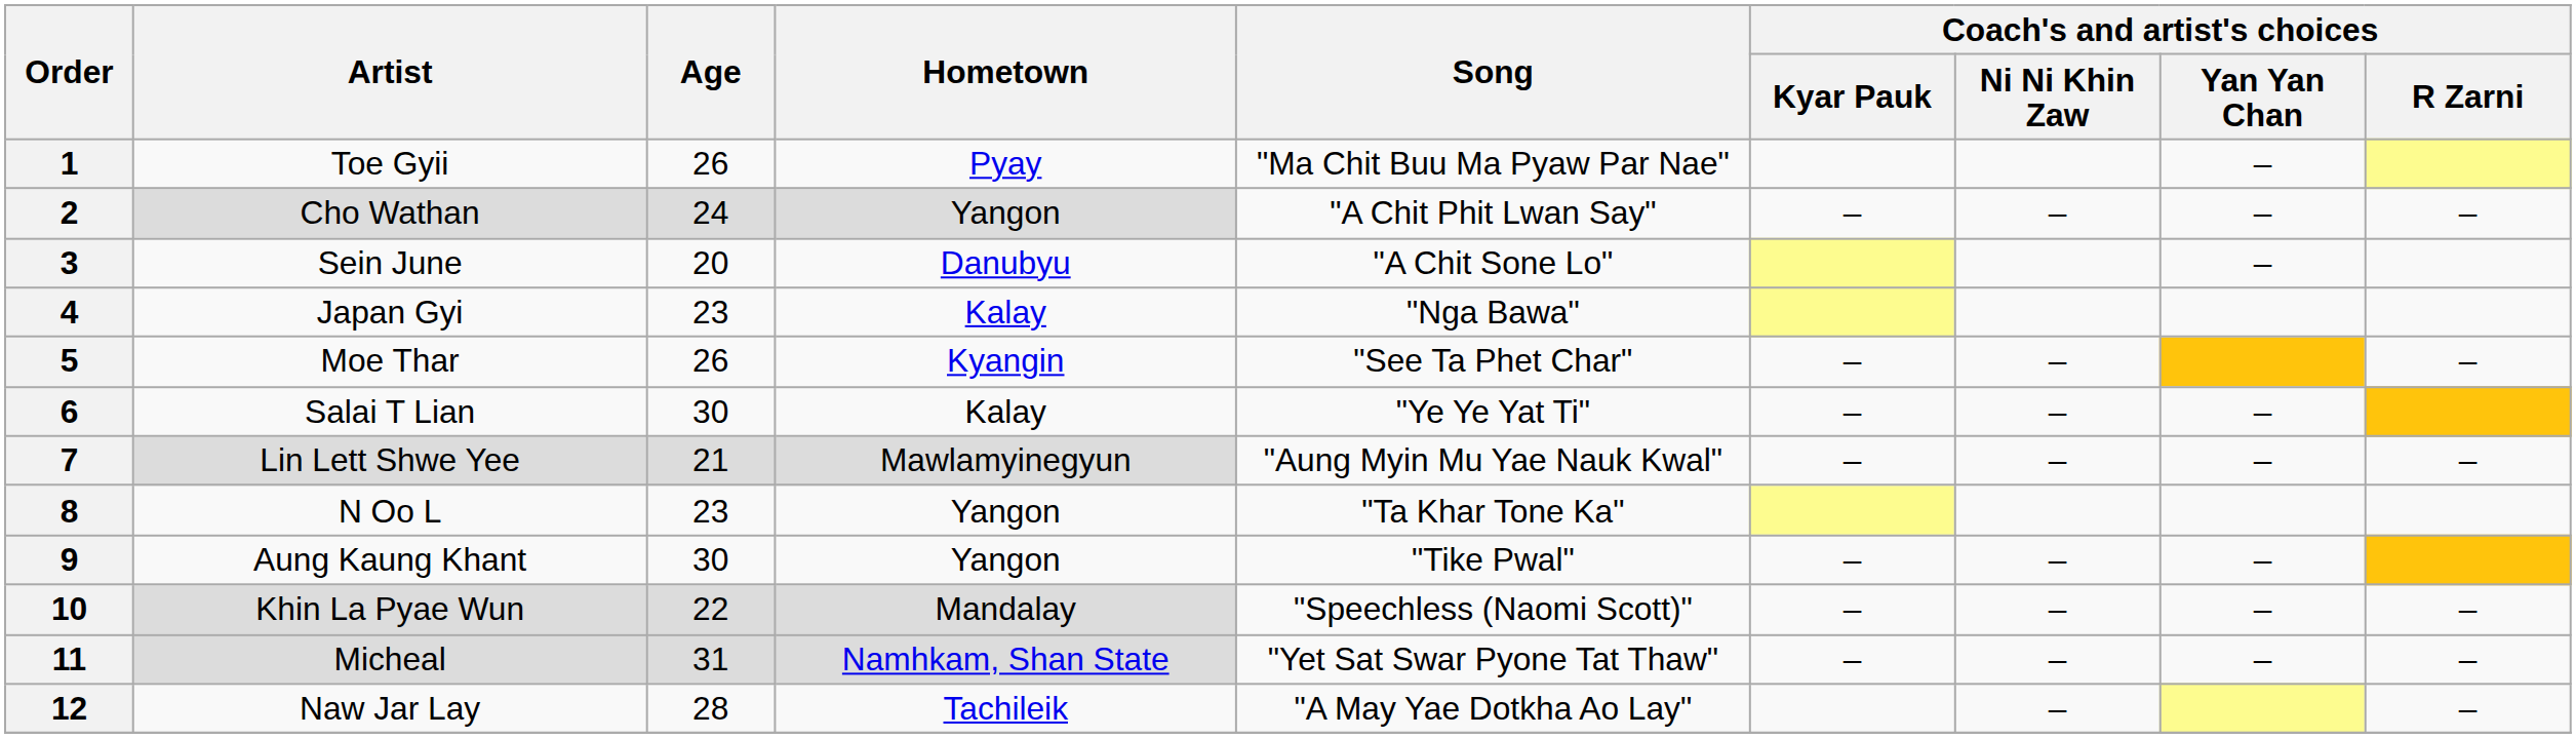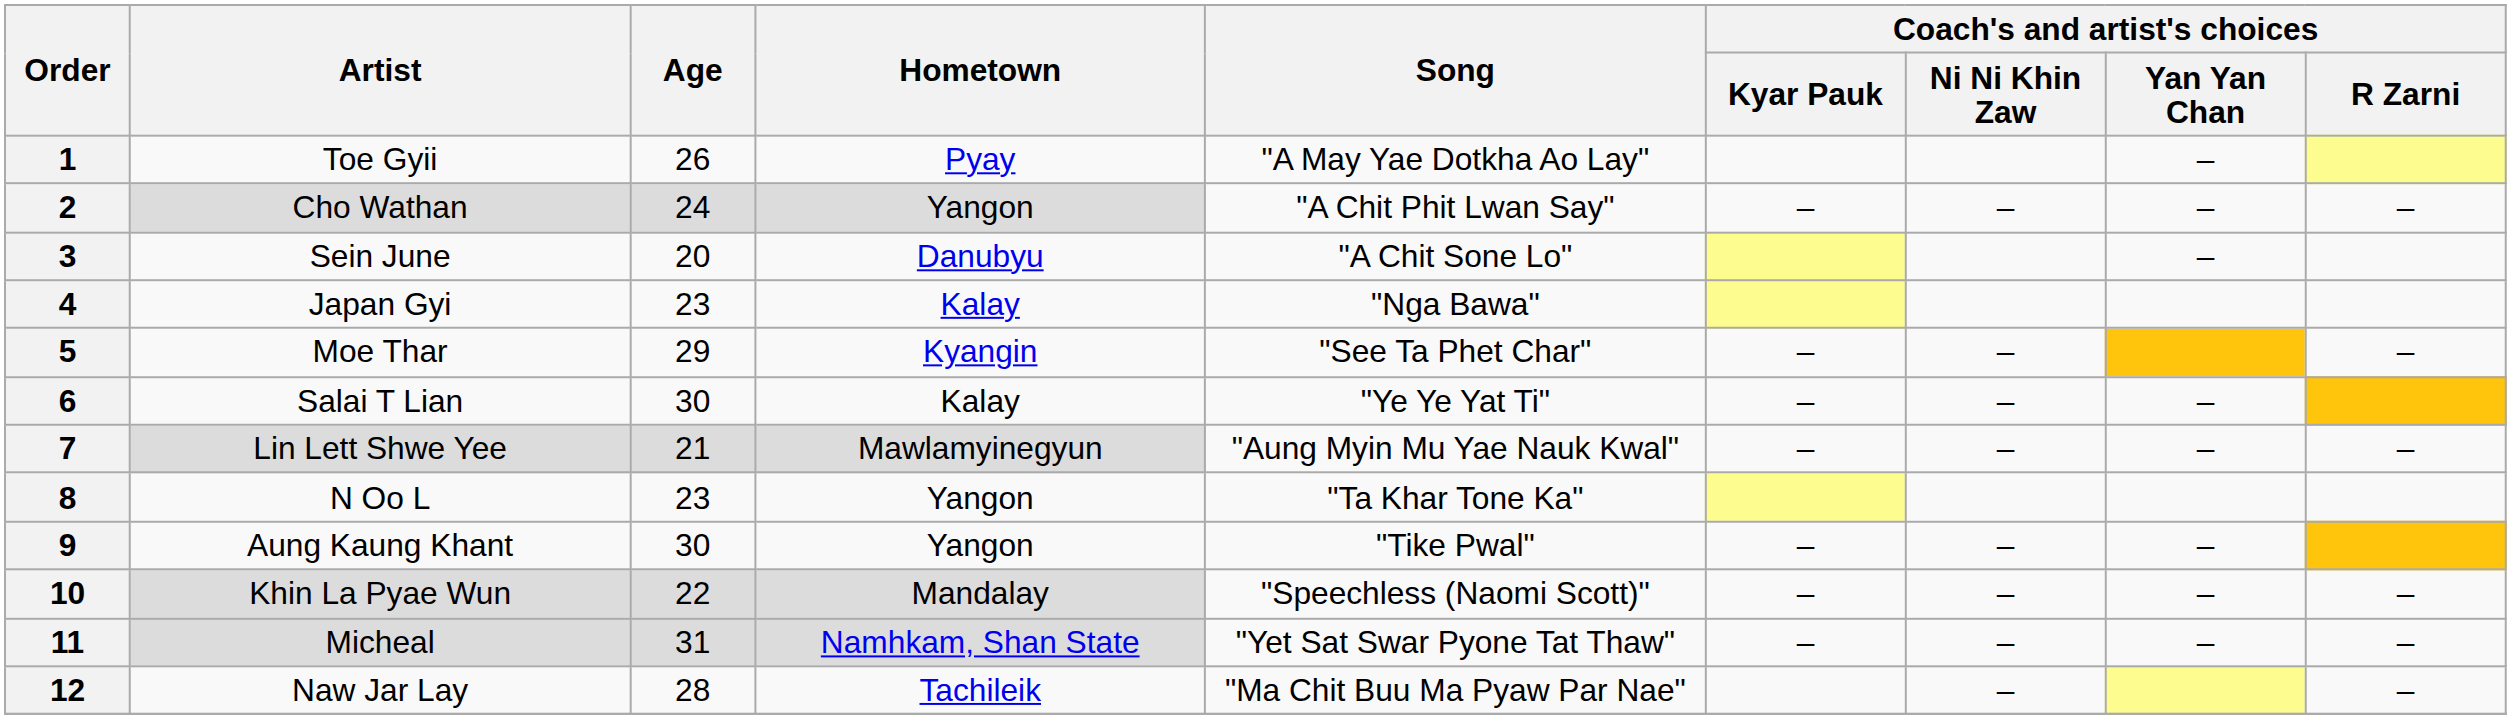 <table class="wikitable" style="text-align:center; line-height:17px; width:100%;">
 <tr>
 <th scope="col" rowspan="2" width="05%">Order</th>
 <th scope="col" rowspan="2" width="20%">Artist</th>
 <th scope="col" rowspan="2" width="05%">Age</th>
 <th scope="col" rowspan="2" width="18%">Hometown</th>
 <th scope="col" rowspan="2" width="20%">Song</th>
 <th scope="col" colspan="4" width="32%">Coach's and artist's choices</th>
 </tr>
 <tr>
 <th width="08%">Kyar Pauk</th>
 <th width="08%">Ni Ni Khin Zaw</th>
 <th width="08%">Yan Yan Chan</th>
 <th width="08%">R Zarni</th>
 </tr>
 <tr>
 <th>1</th>
 <td>Toe Gyii</td>
 <td>26</td>
 <td><a href='#'>Pyay</a></td>
-<td>"Ma Chit Buu Ma Pyaw Par Nae"</td>
+<td>"A May Yae Dotkha Ao Lay"</td>
 <td><strong></strong></td>
 <td><strong></strong></td>
 <td>–</td>
 <td style="background:#fdfc8f;"><strong></strong></td>
 </tr>
 <tr>
 <th>2</th>
 <td style="background:#DCDCDC;">Cho Wathan</td>
 <td style="background:#DCDCDC;">24</td>
 <td style="background:#DCDCDC;">Yangon</td>
 <td>"A Chit Phit Lwan Say"</td>
 <td>–</td>
 <td>–</td>
 <td>–</td>
 <td>–</td>
 </tr>
 <tr>
 <th>3</th>
 <td>Sein June</td>
 <td>20</td>
 <td><a href='#'>Danubyu</a></td>
 <td>"A Chit Sone Lo"</td>
 <td style="background:#fdfc8f;"><strong></strong></td>
 <td><strong></strong></td>
 <td>–</td>
 <td><strong></strong></td>
 </tr>
 <tr>
 <th>4</th>
 <td>Japan Gyi</td>
 <td>23</td>
 <td><a href='#'>Kalay</a></td>
 <td>"Nga Bawa"</td>
 <td style="background:#fdfc8f;"><strong></strong></td>
 <td><strong></strong></td>
 <td><strong></strong></td>
 <td><strong></strong></td>
 </tr>
 <tr>
 <th>5</th>
 <td>Moe Thar</td>
-<td>26</td>
+<td>29</td>
 <td><a href='#'>Kyangin</a></td>
 <td>"See Ta Phet Char"</td>
 <td>–</td>
 <td>–</td>
 <td style="background:#FFC40C;"><strong></strong></td>
 <td>–</td>
 </tr>
 <tr>
 <th>6</th>
 <td>Salai T Lian</td>
 <td>30</td>
 <td>Kalay</td>
 <td>"Ye Ye Yat Ti"</td>
 <td>–</td>
 <td>–</td>
 <td>–</td>
 <td style="background:#FFC40C;"><strong></strong></td>
 </tr>
 <tr>
 <th>7</th>
 <td style="background:#DCDCDC;">Lin Lett Shwe Yee</td>
 <td style="background:#DCDCDC;">21</td>
 <td style="background:#DCDCDC;">Mawlamyinegyun</td>
 <td>"Aung Myin Mu Yae Nauk Kwal"</td>
 <td>–</td>
 <td>–</td>
 <td>–</td>
 <td>–</td>
 </tr>
 <tr>
 <th>8</th>
 <td>N Oo L</td>
 <td>23</td>
 <td>Yangon</td>
 <td>"Ta Khar Tone Ka"</td>
 <td style="background:#fdfc8f;"><strong></strong></td>
 <td><strong></strong></td>
 <td><strong></strong></td>
 <td><strong></strong></td>
 </tr>
 <tr>
 <th>9</th>
 <td>Aung Kaung Khant</td>
 <td>30</td>
 <td>Yangon</td>
 <td>"Tike Pwal"</td>
 <td>–</td>
 <td>–</td>
 <td>–</td>
 <td style="background:#FFC40C;"><strong></strong></td>
 </tr>
 <tr>
 <th>10</th>
 <td style="background:#DCDCDC;">Khin La Pyae Wun</td>
 <td style="background:#DCDCDC;">22</td>
 <td style="background:#DCDCDC;">Mandalay</td>
 <td>"Speechless (Naomi Scott)"</td>
 <td>–</td>
 <td>–</td>
 <td>–</td>
 <td>–</td>
 </tr>
 <tr>
 <th>11</th>
 <td style="background:#DCDCDC;">Micheal</td>
 <td style="background:#DCDCDC;">31</td>
 <td style="background:#DCDCDC;"><a href='#'>Namhkam, Shan State</a></td>
 <td>"Yet Sat Swar Pyone Tat Thaw"</td>
 <td>–</td>
 <td>–</td>
 <td>–</td>
 <td>–</td>
 </tr>
 <tr>
 <th>12</th>
 <td>Naw Jar Lay</td>
 <td>28</td>
 <td><a href='#'>Tachileik</a></td>
-<td>"A May Yae Dotkha Ao Lay"</td>
+<td>"Ma Chit Buu Ma Pyaw Par Nae"</td>
 <td><strong></strong></td>
 <td>–</td>
 <td style="background:#fdfc8f;"><strong></strong></td>
 <td>–</td>
 </tr>
 <tr>
 </tr>
 </table>
